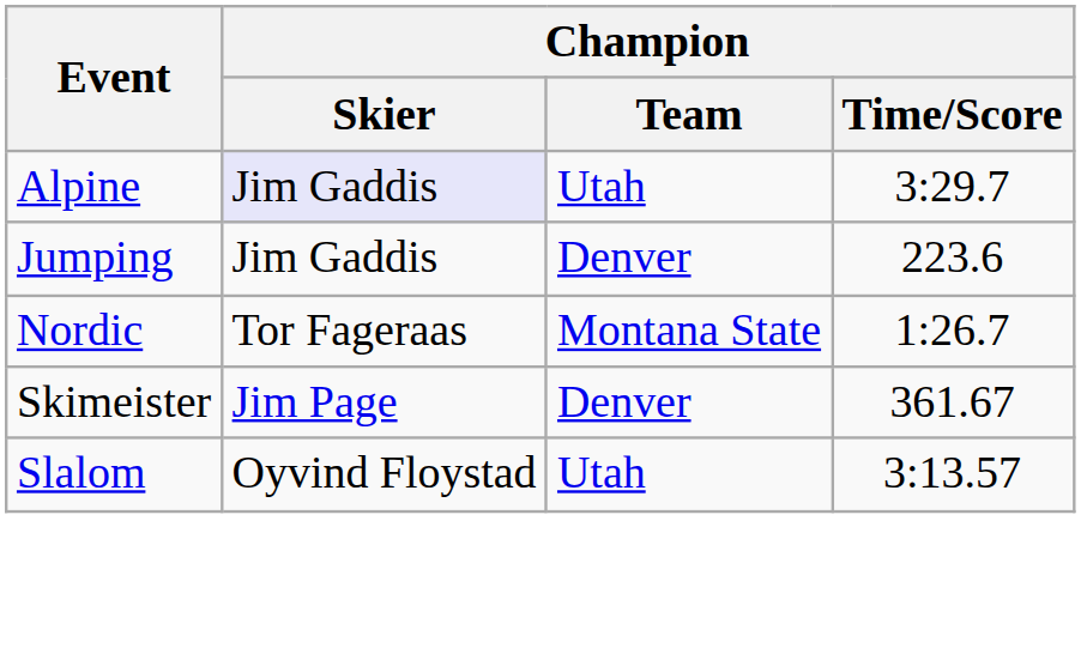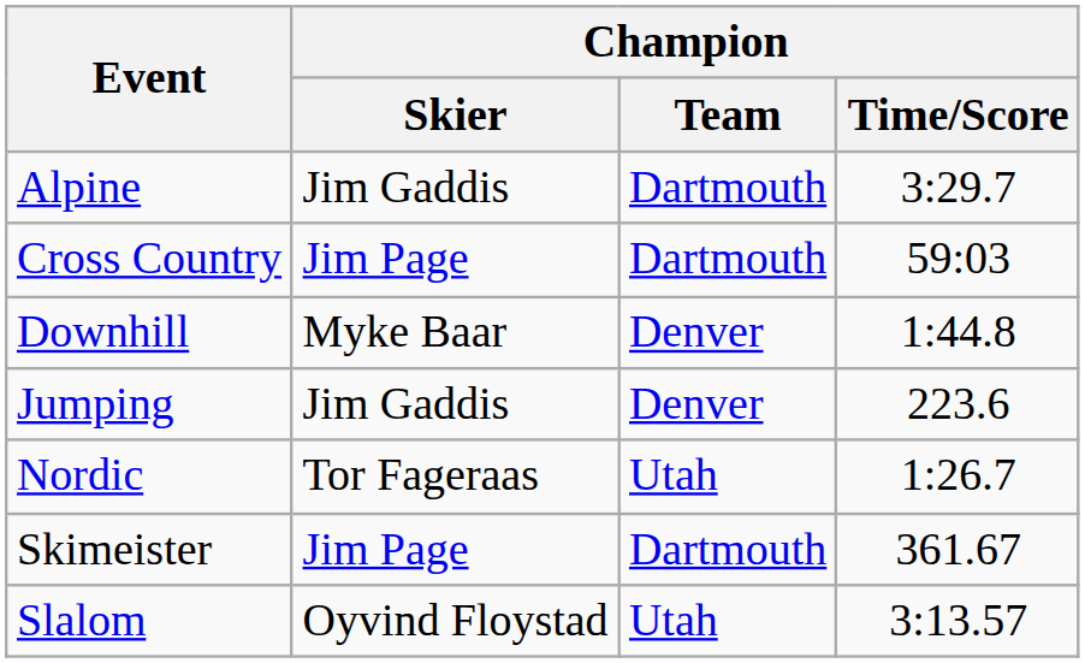 <table class="wikitable">
 <tr>
 <th rowspan="2">Event</th>
 <th colspan="3" bgcolor=000000>Champion</th>
 </tr>
 <tr>
 <th>Skier</th>
 <th>Team</th>
 <th>Time/Score</th>
 </tr>
 <tr>
 <td><a href='#'>Alpine</a></td>
-<td style="background: lavender;">Jim Gaddis </td>
-<td><a href='#'>Utah</a></td>
+<td>Jim Gaddis </td>
+<td><a href='#'>Dartmouth</a></td>
 <td align=center>3:29.7</td>
+</tr>
+<tr>
+<td><a href='#'>Cross Country</a></td>
+<td><a href='#'>Jim Page</a></td>
+<td><a href='#'>Dartmouth</a></td>
+<td align=center>59:03</td>
+</tr>
+<tr>
+<td><a href='#'>Downhill</a></td>
+<td>Myke Baar</td>
+<td><a href='#'>Denver</a></td>
+<td align=center>1:44.8</td>
 </tr>
 <tr>
 <td><a href='#'>Jumping</a></td>
 <td>Jim Gaddis</td>
 <td><a href='#'>Denver</a></td>
 <td align=center>223.6</td>
 </tr>
 <tr>
 <td><a href='#'>Nordic</a></td>
 <td> Tor Fageraas</td>
-<td><a href='#'>Montana State</a></td>
+<td><a href='#'>Utah</a></td>
 <td align=center>1:26.7</td>
 </tr>
 <tr>
 <td>Skimeister</td>
 <td><a href='#'>Jim Page</a></td>
-<td><a href='#'>Denver</a></td>
+<td><a href='#'>Dartmouth</a></td>
 <td align=center>361.67</td>
 </tr>
 <tr>
 <td><a href='#'>Slalom</a></td>
 <td> Oyvind Floystad</td>
 <td><a href='#'>Utah</a></td>
 <td align=center>3:13.57</td>
 </tr>
 </table>
